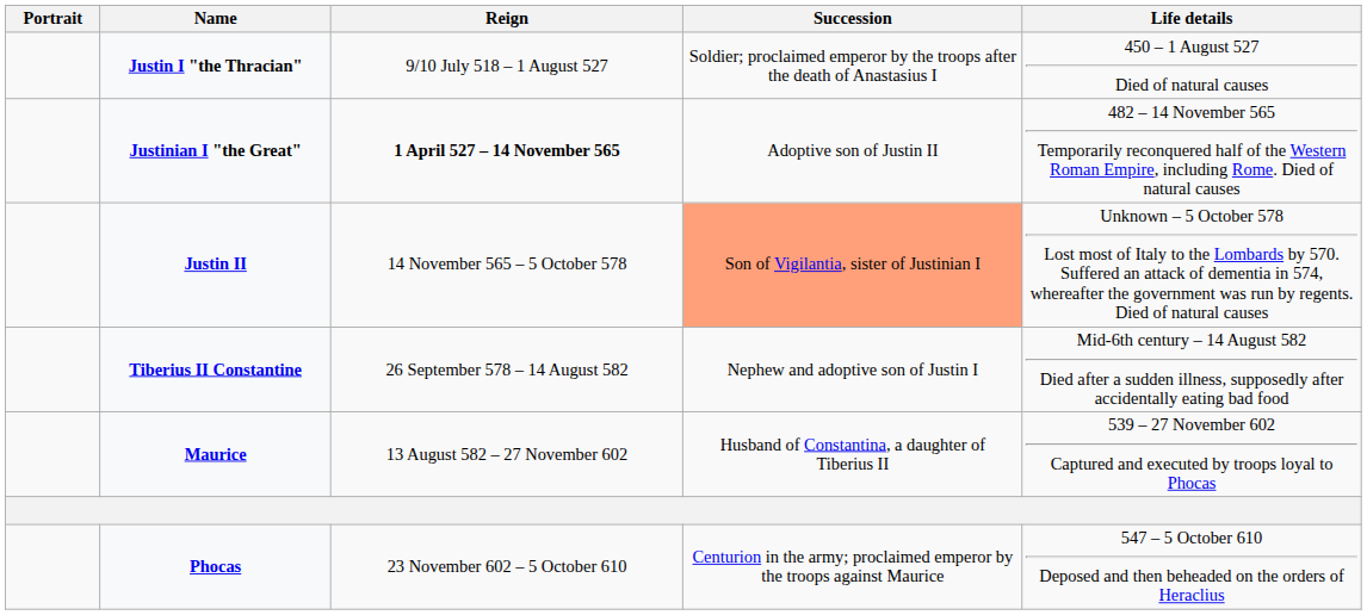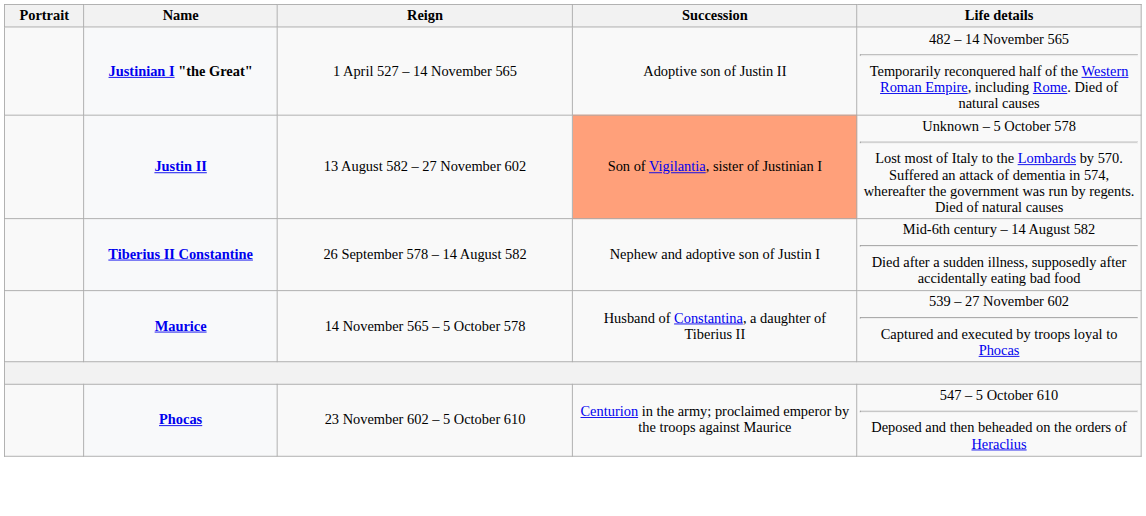 <table class="wikitable plainrowheaders" style="width:100%; text-align:center">
 <tr>
 <th scope=col width="7%">Portrait</th>
 <th scope=col width="17%">Name</th>
 <th scope=col width="26%">Reign</th>
 <th scope=col width="25%">Succession</th>
 <th scope=col width="25%">Life details</th>
 </tr>
 <tr>
 <td></td>
-<th scope=row style="text-align:center; background:#F8F9FA"><strong><a href='#'>Justin I</a></strong> "the Thracian"<br></th>
-<td>9/10 July 518 – 1 August 527<br></td>
-<td>Soldier; proclaimed emperor by the troops after the death of Anastasius I</td>
-<td>450 – 1 August 527<br><hr>Died of natural causes</td>
-</tr>
-<tr>
-<td></td>
 <th scope=row style="text-align:center; background:#F8F9FA"><strong><a href='#'>Justinian I</a></strong> "the Great"<br></th>
-<td><strong>1 April 527 – 14 November 565<br></strong></td>
+<td>1 April 527 – 14 November 565<br></td>
 <td>Adoptive son of Justin II</td>
 <td>482 – 14 November 565<br><hr>Temporarily reconquered half of the <a href='#'>Western Roman Empire</a>, including <a href='#'>Rome</a>. Died of natural causes</td>
 </tr>
 <tr>
 <td></td>
 <th scope=row style="text-align:center; background:#F8F9FA"><strong><a href='#'>Justin II</a></strong><br></th>
-<td>14 November 565 – 5 October 578<br></td>
+<td>13 August 582 – 27 November 602<br></td>
 <td style="background: lightsalmon;">Son of <a href='#'>Vigilantia</a>, sister of Justinian I</td>
 <td>Unknown – 5 October 578<hr>Lost most of Italy to the <a href='#'>Lombards</a> by 570. Suffered an attack of dementia in 574, whereafter the government was run by regents. Died of natural causes</td>
 </tr>
 <tr>
 <td></td>
 <th scope=row style="text-align:center; background:#F8F9FA"><a href='#'><strong>Tiberius II</strong> Constantine</a><br></th>
 <td>26 September 578 – 14 August 582<br></td>
 <td>Nephew and adoptive son of Justin I</td>
 <td>Mid-6th century – 14 August 582<hr>Died after a sudden illness, supposedly after accidentally eating bad food</td>
 </tr>
 <tr>
 <td></td>
 <th scope=row style="text-align:center; background:#F8F9FA"><strong><a href='#'>Maurice</a></strong><br></th>
-<td>13 August 582 – 27 November 602<br></td>
+<td>14 November 565 – 5 October 578<br></td>
 <td>Husband of <a href='#'>Constantina</a>, a daughter of Tiberius II</td>
 <td>539 – 27 November 602<br><hr>Captured and executed by troops loyal to <a href='#'>Phocas</a></td>
 </tr>
 <tr>
 <th colspan=5> </th>
 </tr>
 <tr>
 <td></td>
 <th scope=row style="text-align:center; background:#F8F9FA"><strong><a href='#'>Phocas</a></strong><br></th>
 <td>23 November 602 – 5 October 610<br></td>
 <td><a href='#'>Centurion</a> in the army; proclaimed emperor by the troops against Maurice</td>
 <td>547 – 5 October 610<br><hr>Deposed and then beheaded on the orders of <a href='#'>Heraclius</a></td>
 </tr>
 </table>
